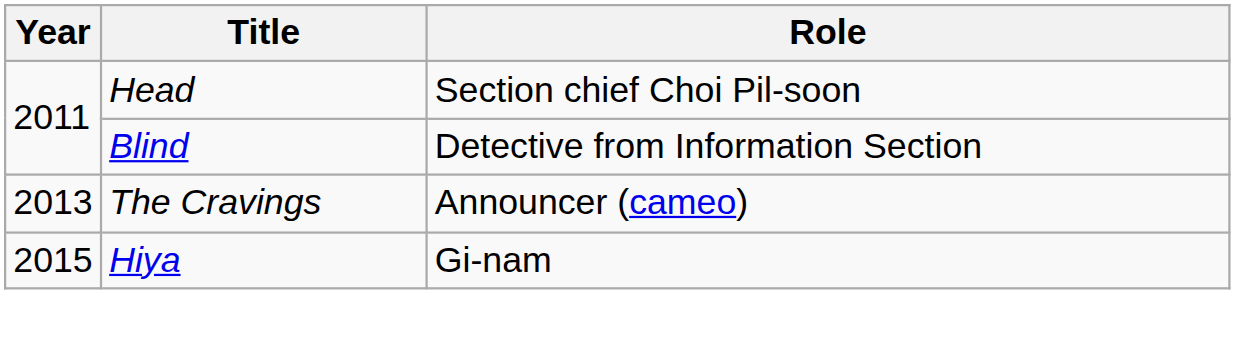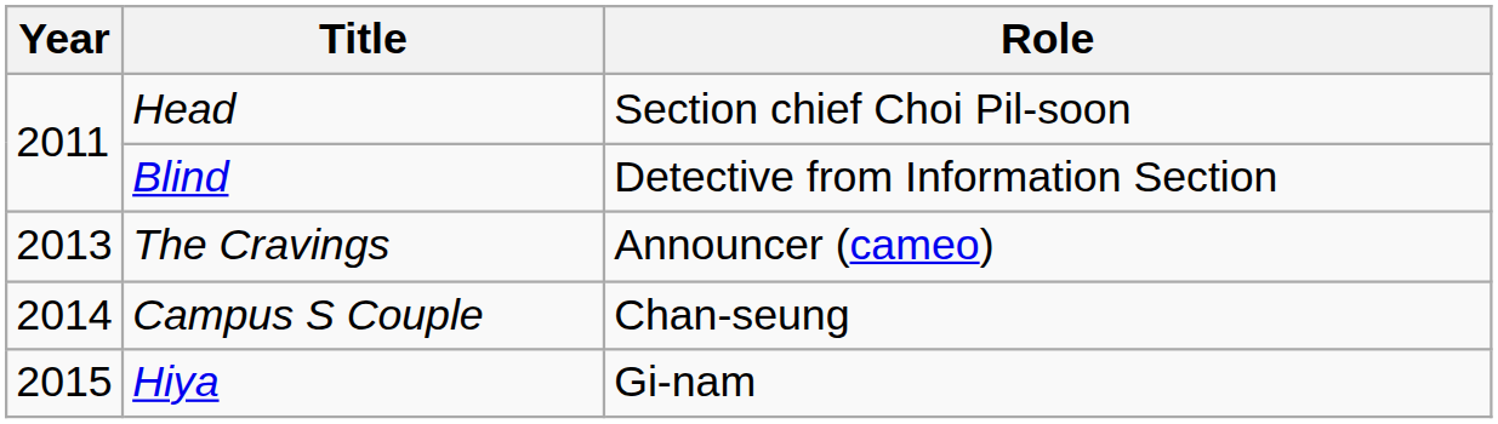 <table class="wikitable" style="width:550px">
 <tr>
 <th width=10>Year</th>
 <th>Title</th>
 <th>Role</th>
 </tr>
 <tr>
 <td rowspan=2>2011</td>
 <td><em>Head</em></td>
 <td>Section chief Choi Pil-soon</td>
 </tr>
 <tr>
 <td><em><a href='#'>Blind</a></em></td>
 <td>Detective from Information Section</td>
 </tr>
 <tr>
 <td>2013</td>
 <td><em>The Cravings</em></td>
 <td>Announcer (<a href='#'>cameo</a>)</td>
 </tr>
 <tr>
+<td>2014</td>
+<td><em>Campus S Couple</em></td>
+<td>Chan-seung</td>
+</tr>
+<tr>
 <td>2015</td>
 <td><em><a href='#'>Hiya</a></em></td>
 <td>Gi-nam</td>
 </tr>
 </table>
